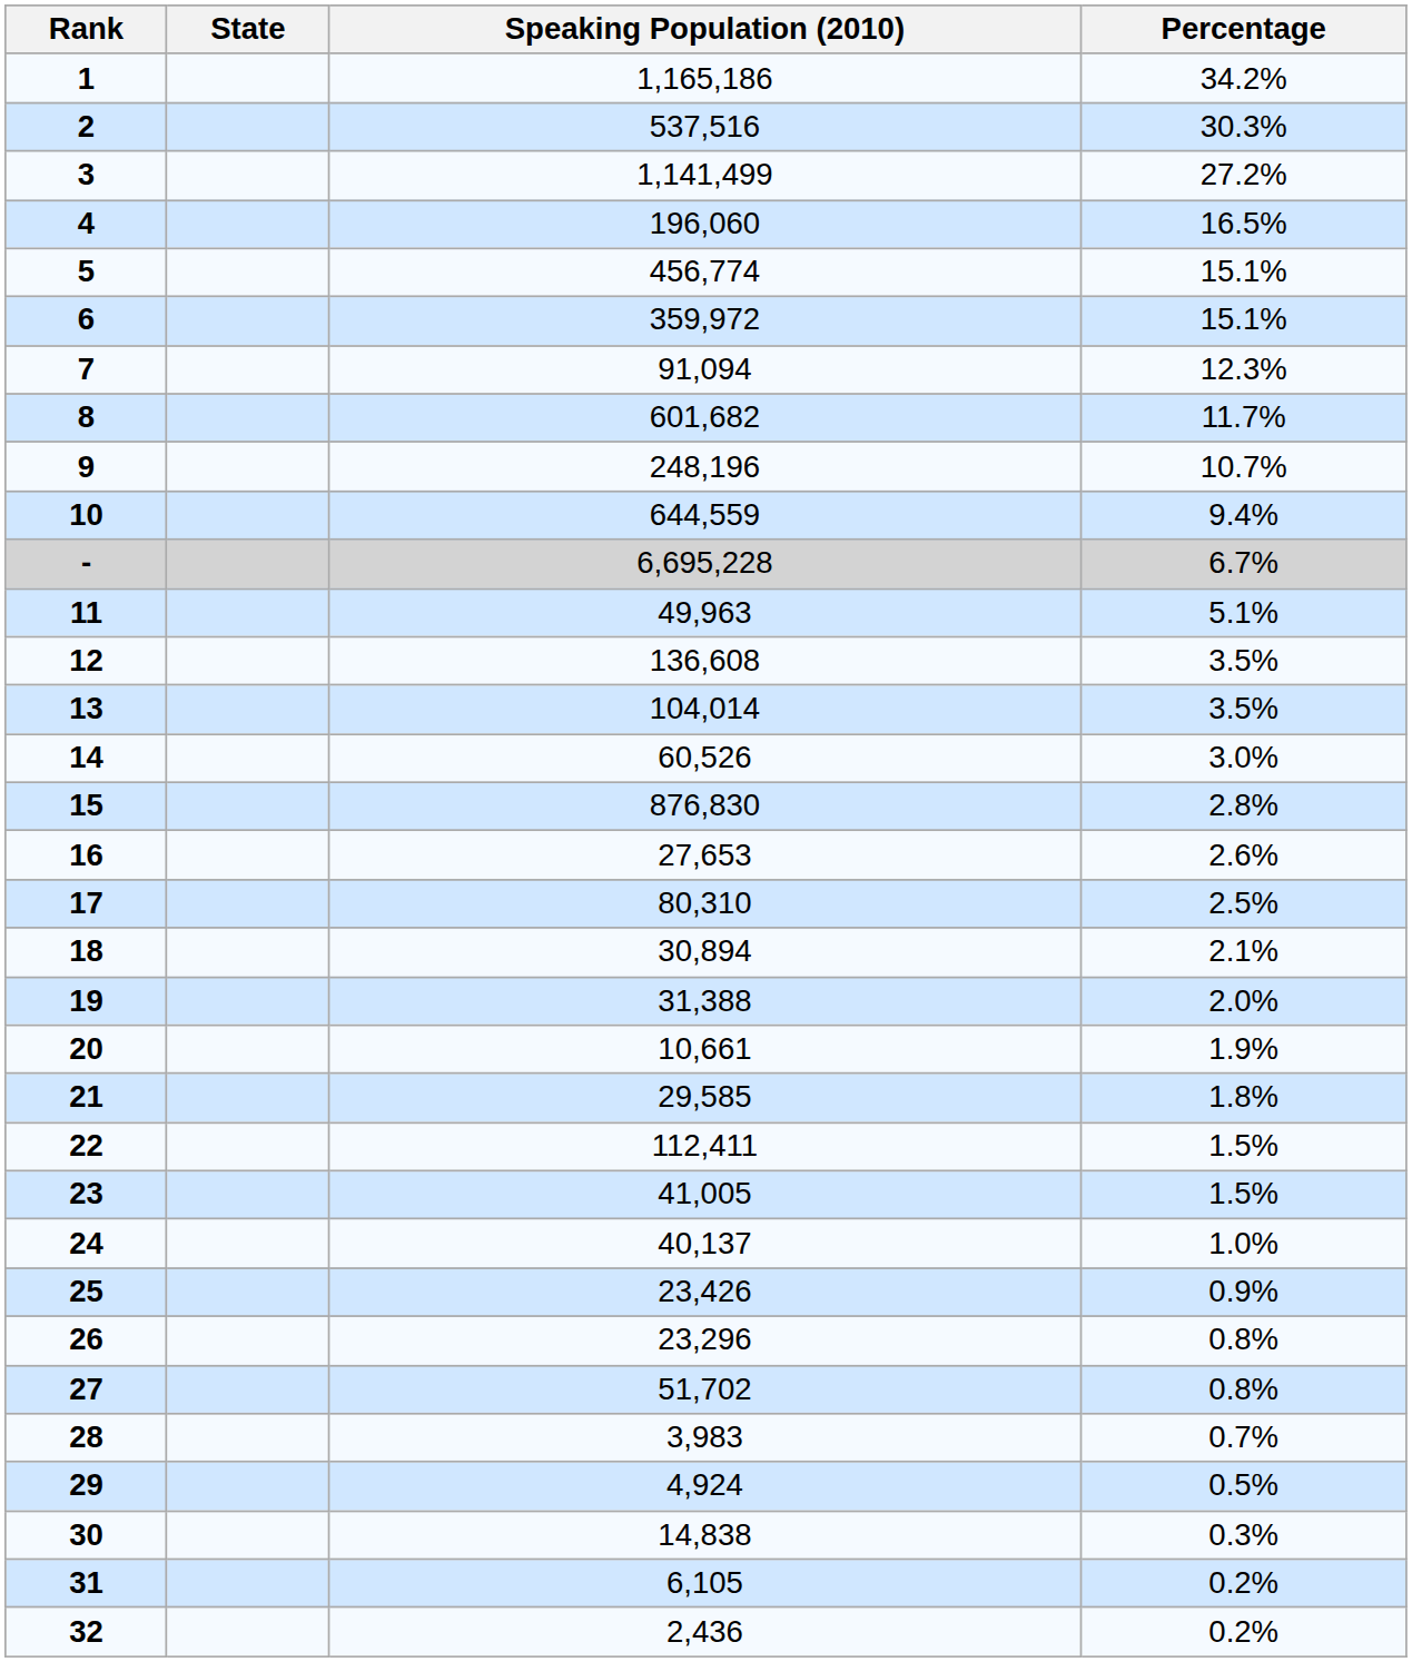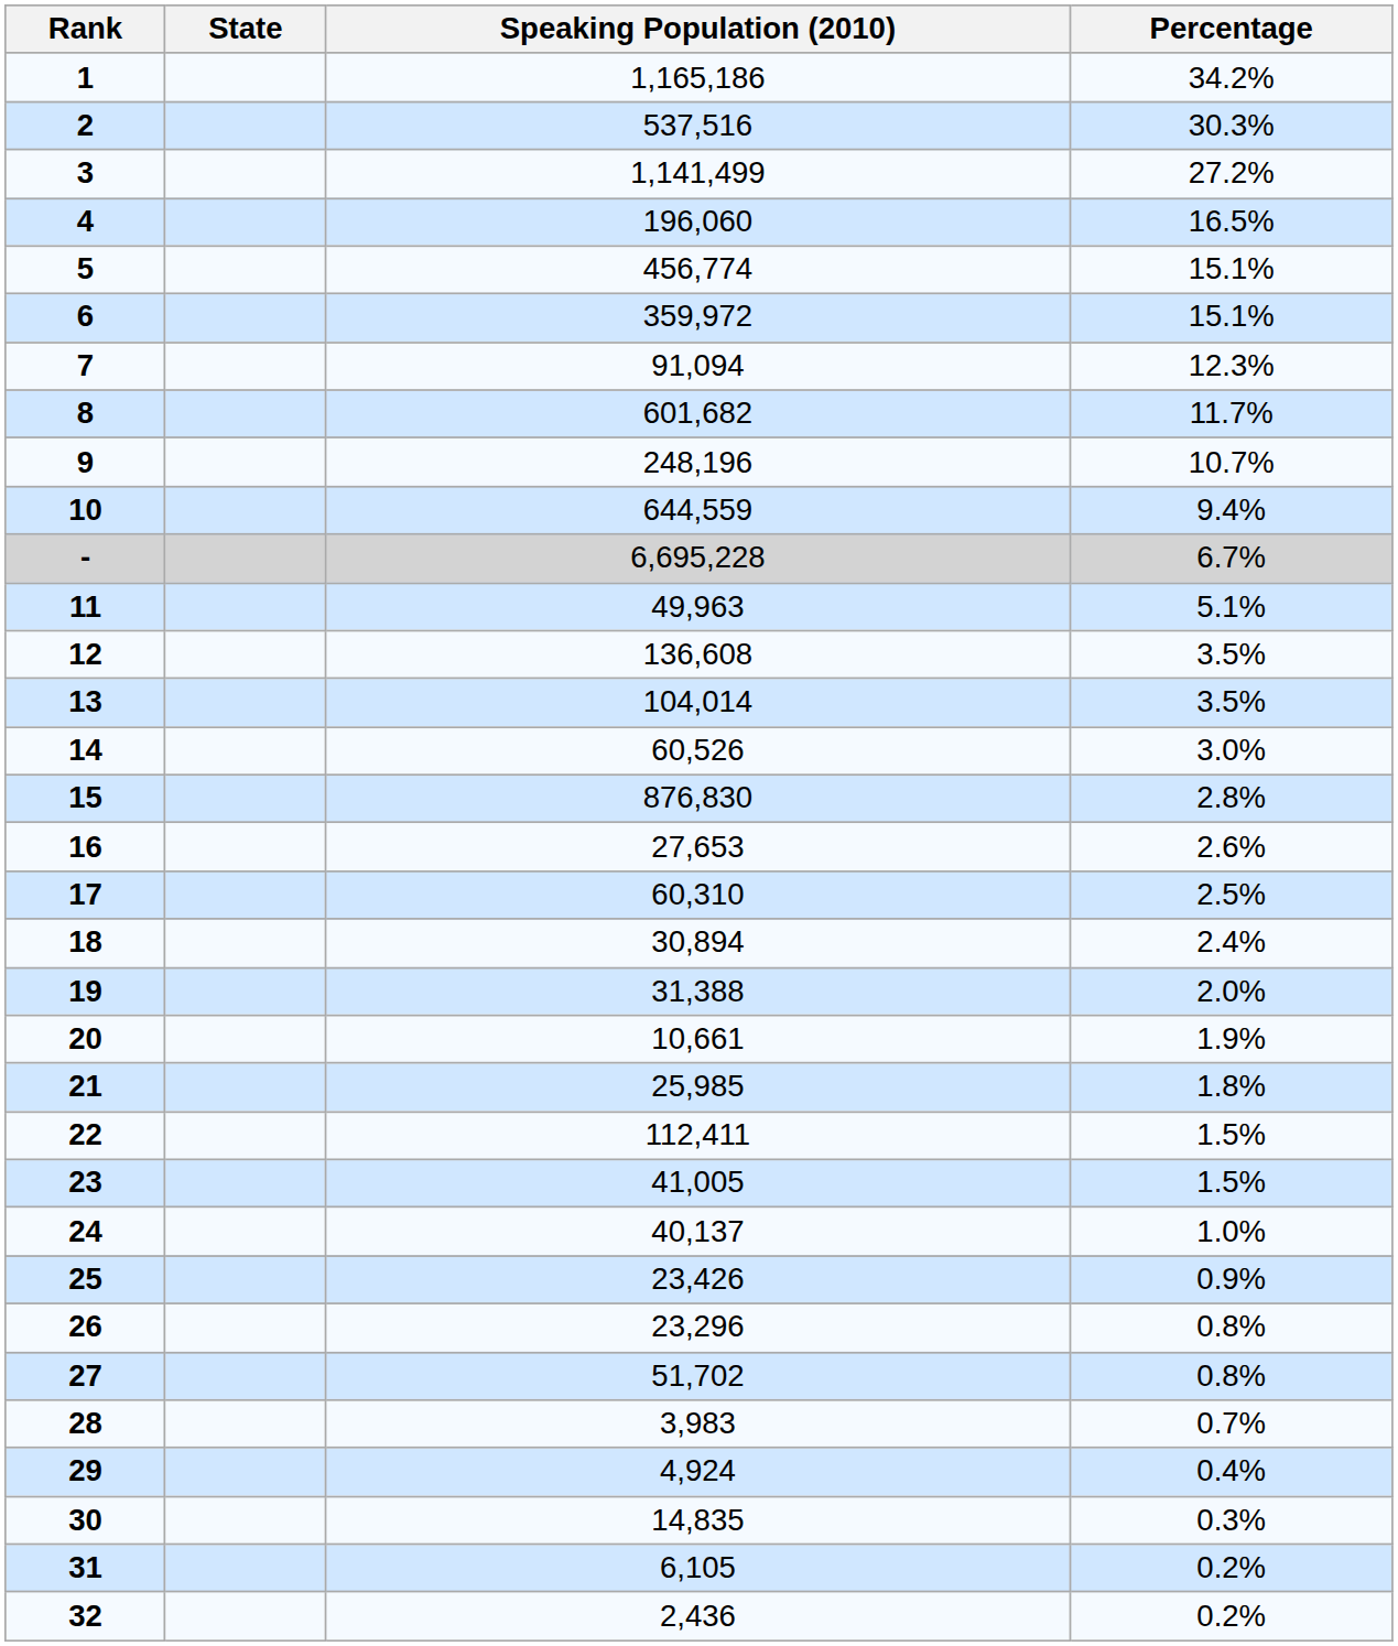 <table class="wikitable sortable" style="width:58%;">
 <tr>
 <th><strong>Rank</strong></th>
 <th><strong>State</strong></th>
 <th><strong>Speaking Population (2010)</strong></th>
 <th><strong>Percentage</strong></th>
 </tr>
 <tr bgcolor="#f5faff">
 <td align="center"><strong>1</strong></td>
 <td align="left"></td>
 <td align="center">1,165,186</td>
 <td align="center">34.2%</td>
 </tr>
 <tr bgcolor="#d0e7ff">
 <td align="center"><strong>2</strong></td>
 <td align="left"></td>
 <td align="center">537,516</td>
 <td align="center">30.3%</td>
 </tr>
 <tr bgcolor="#f5faff">
 <td align="center"><strong>3</strong></td>
 <td align="left"></td>
 <td align="center">1,141,499</td>
 <td align="center">27.2%</td>
 </tr>
 <tr bgcolor="#d0e7ff">
 <td align="center"><strong>4</strong></td>
 <td align="left"></td>
 <td align="center">196,060</td>
 <td align="center">16.5%</td>
 </tr>
 <tr bgcolor="#f5faff">
 <td align="center"><strong>5</strong></td>
 <td align="left"></td>
 <td align="center">456,774</td>
 <td align="center">15.1%</td>
 </tr>
 <tr bgcolor="#d0e7ff">
 <td align="center"><strong>6</strong></td>
 <td align="left"></td>
 <td align="center">359,972</td>
 <td align="center">15.1%</td>
 </tr>
 <tr bgcolor="#f5faff">
 <td align="center"><strong>7</strong></td>
 <td align="left"></td>
 <td align="center">91,094</td>
 <td align="center">12.3%</td>
 </tr>
 <tr bgcolor="#d0e7ff">
 <td align="center"><strong>8</strong></td>
 <td align="left"></td>
 <td align="center">601,682</td>
 <td align="center">11.7%</td>
 </tr>
 <tr bgcolor="#f5faff">
 <td align="center"><strong>9</strong></td>
 <td align="left"></td>
 <td align="center">248,196</td>
 <td align="center">10.7%</td>
 </tr>
 <tr bgcolor="#d0e7ff">
 <td align="center"><strong>10</strong></td>
 <td align="left"></td>
 <td align="center">644,559</td>
 <td align="center">9.4%</td>
 </tr>
 <tr bgcolor="lightgrey">
 <td align="center"><strong>-</strong></td>
 <td align="left"></td>
 <td align="center">6,695,228</td>
 <td align="center">6.7%</td>
 </tr>
 <tr bgcolor="#d0e7ff">
 <td align="center"><strong>11</strong></td>
 <td align="left"></td>
 <td align="center">49,963</td>
 <td align="center">5.1%</td>
 </tr>
 <tr bgcolor="#f5faff">
 <td align="center"><strong>12</strong></td>
 <td align="left"></td>
 <td align="center">136,608</td>
 <td align="center">3.5%</td>
 </tr>
 <tr bgcolor="#d0e7ff">
 <td align="center"><strong>13</strong></td>
 <td align="left"></td>
 <td align="center">104,014</td>
 <td align="center">3.5%</td>
 </tr>
 <tr bgcolor="#f5faff">
 <td align="center"><strong>14</strong></td>
 <td align="left"></td>
 <td align="center">60,526</td>
 <td align="center">3.0%</td>
 </tr>
 <tr bgcolor="#d0e7ff">
 <td align="center"><strong>15</strong></td>
 <td align="left"></td>
 <td align="center">876,830</td>
 <td align="center">2.8%</td>
 </tr>
 <tr bgcolor="#f5faff">
 <td align="center"><strong>16</strong></td>
 <td align="left"></td>
 <td align="center">27,653</td>
 <td align="center">2.6%</td>
 </tr>
 <tr bgcolor="#d0e7ff">
 <td align="center"><strong>17</strong></td>
 <td align="left"></td>
-<td align="center">80,310</td>
+<td align="center">60,310</td>
 <td align="center">2.5%</td>
 </tr>
 <tr bgcolor="#f5faff">
 <td align="center"><strong>18</strong></td>
 <td align="left"></td>
 <td align="center">30,894</td>
-<td align="center">2.1%</td>
+<td align="center">2.4%</td>
 </tr>
 <tr bgcolor="#d0e7ff">
 <td align="center"><strong>19</strong></td>
 <td align="left"></td>
 <td align="center">31,388</td>
 <td align="center">2.0%</td>
 </tr>
 <tr bgcolor="#f5faff">
 <td align="center"><strong>20</strong></td>
 <td align="left"></td>
 <td align="center">10,661</td>
 <td align="center">1.9%</td>
 </tr>
 <tr bgcolor="#d0e7ff">
 <td align="center"><strong>21</strong></td>
 <td align="left"></td>
-<td align="center">29,585</td>
+<td align="center">25,985</td>
 <td align="center">1.8%</td>
 </tr>
 <tr bgcolor="#f5faff">
 <td align="center"><strong>22</strong></td>
 <td align="left"></td>
 <td align="center">112,411</td>
 <td align="center">1.5%</td>
 </tr>
 <tr bgcolor="#d0e7ff">
 <td align="center"><strong>23</strong></td>
 <td align="left"></td>
 <td align="center">41,005</td>
 <td align="center">1.5%</td>
 </tr>
 <tr bgcolor="#f5faff">
 <td align="center"><strong>24</strong></td>
 <td align="left"></td>
 <td align="center">40,137</td>
 <td align="center">1.0%</td>
 </tr>
 <tr bgcolor="#d0e7ff">
 <td align="center"><strong>25</strong></td>
 <td align="left"></td>
 <td align="center">23,426</td>
 <td align="center">0.9%</td>
 </tr>
 <tr bgcolor="#f5faff">
 <td align="center"><strong>26</strong></td>
 <td align="left"></td>
 <td align="center">23,296</td>
 <td align="center">0.8%</td>
 </tr>
 <tr bgcolor="#d0e7ff">
 <td align="center"><strong>27</strong></td>
 <td align="left"></td>
 <td align="center">51,702</td>
 <td align="center">0.8%</td>
 </tr>
 <tr bgcolor="#f5faff">
 <td align="center"><strong>28</strong></td>
 <td align="left"></td>
 <td align="center">3,983</td>
 <td align="center">0.7%</td>
 </tr>
 <tr bgcolor="#d0e7ff">
 <td align="center"><strong>29</strong></td>
 <td align="left"></td>
 <td align="center">4,924</td>
-<td align="center">0.5%</td>
+<td align="center">0.4%</td>
 </tr>
 <tr bgcolor="#f5faff">
 <td align="center"><strong>30</strong></td>
 <td align="left"></td>
-<td align="center">14,838</td>
+<td align="center">14,835</td>
 <td align="center">0.3%</td>
 </tr>
 <tr bgcolor="#d0e7ff">
 <td align="center"><strong>31</strong></td>
 <td align="left"></td>
 <td align="center">6,105</td>
 <td align="center">0.2%</td>
 </tr>
 <tr bgcolor="#f5faff">
 <td align="center"><strong>32</strong></td>
 <td align="left"></td>
 <td align="center">2,436</td>
 <td align="center">0.2%</td>
 </tr>
 </table>
